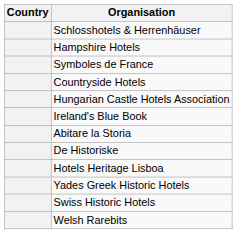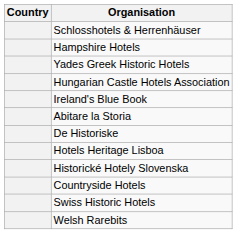 <table class="wikitable">
 <tr>
 <th>Country</th>
 <th>Organisation</th>
 </tr>
 <tr>
 <th style="text-align:left"></th>
 <td>Schlosshotels & Herrenhäuser</td>
 </tr>
 <tr>
 <th style="text-align:left"></th>
 <td>Hampshire Hotels</td>
 </tr>
 <tr>
 <th style="text-align:left"></th>
-<td>Symboles de France</td>
-</tr>
-<tr>
-<th style="text-align:left"></th>
-<td>Countryside Hotels</td>
+<td>Yades Greek Historic Hotels</td>
 </tr>
 <tr>
 <th style="text-align:left"></th>
 <td>Hungarian Castle Hotels Association</td>
 </tr>
 <tr>
 <th style="text-align:left"></th>
 <td>Ireland's Blue Book</td>
 </tr>
 <tr>
 <th style="text-align:left"></th>
 <td>Abitare la Storia</td>
 </tr>
 <tr>
 <th style="text-align:left"></th>
 <td>De Historiske</td>
 </tr>
 <tr>
 <th style="text-align:left"></th>
 <td>Hotels Heritage Lisboa</td>
 </tr>
 <tr>
 <th style="text-align:left"></th>
-<td>Yades Greek Historic Hotels</td>
+<td>Historické Hotely Slovenska</td>
+</tr>
+<tr>
+<th style="text-align:left"></th>
+<td>Countryside Hotels</td>
 </tr>
 <tr>
 <th style="text-align:left"></th>
 <td>Swiss Historic Hotels</td>
 </tr>
 <tr>
 <th style="text-align:left"></th>
 <td>Welsh Rarebits</td>
 </tr>
 </table>
